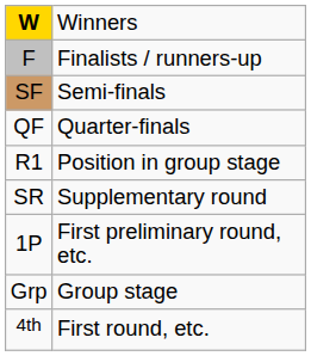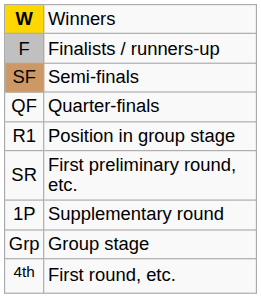 <table class="wikitable" style="width:220px">
 <tr>
 <td bgcolor=Gold style=text-align:center><strong>W</strong></td>
 <td style=text-align:left>Winners</td>
 </tr>
 <tr>
 <td bgcolor=Silver style=text-align:center>F</td>
 <td style=text-align:left>Finalists / runners-up</td>
 </tr>
 <tr>
 <td bgcolor=#CC9966 style=text-align:center>SF</td>
 <td style=text-align:left>Semi-finals</td>
 </tr>
 <tr>
 <td style=text-align:center>QF</td>
 <td style=text-align:left>Quarter-finals</td>
 </tr>
 <tr>
 <td style=text-align:center>R1</td>
 <td style=text-align:left>Position in group stage</td>
 </tr>
 <tr>
 <td style=text-align:center>SR</td>
-<td style=text-align:left>Supplementary round</td>
+<td style=text-align:left>First preliminary round, etc.</td>
 </tr>
 <tr>
 <td style=text-align:center>1P</td>
-<td style=text-align:left>First preliminary round, etc.</td>
+<td style=text-align:left>Supplementary round</td>
 </tr>
 <tr>
 <td style=text-align:center>Grp</td>
 <td style=text-align:left>Group stage</td>
 </tr>
 <tr>
 <td style=text-align:center><sup>4th</sup></td>
 <td style=text-align:left>First round, etc.</td>
 </tr>
 </table>
